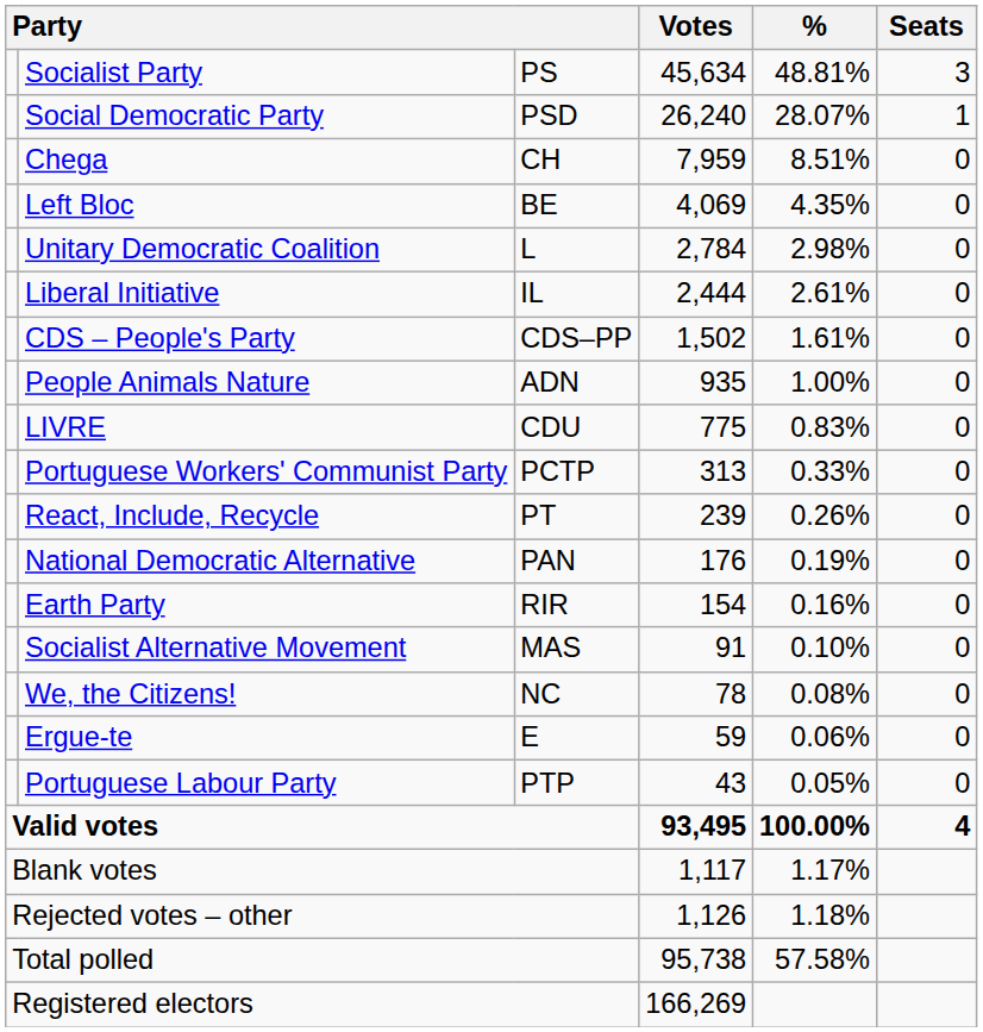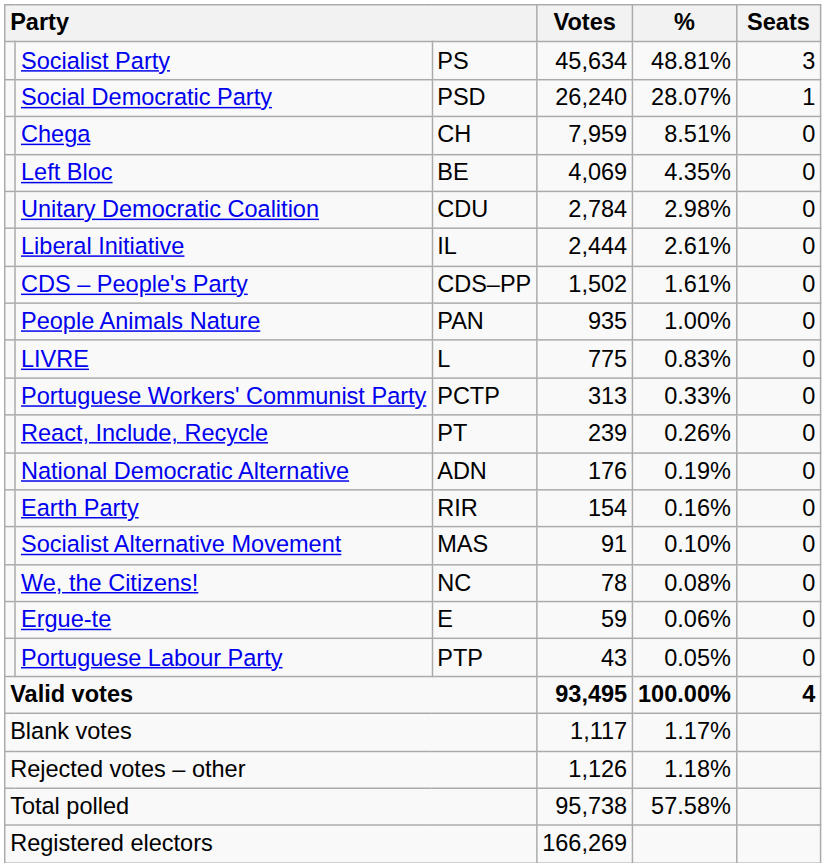 <table class="wikitable" border="1" style="text-align:right;">
 <tr>
 <th style="text-align:left;" colspan=3>Party</th>
 <th align=center width="50">Votes</th>
 <th align=center width="50">%</th>
 <th align=center width="50">Seats</th>
 </tr>
 <tr>
 <td></td>
 <td align=left><a href='#'>Socialist Party</a></td>
 <td align=left>PS</td>
 <td>45,634</td>
 <td>48.81%</td>
 <td>3</td>
 </tr>
 <tr>
 <td></td>
 <td align=left><a href='#'>Social Democratic Party</a></td>
 <td align=left>PSD</td>
 <td>26,240</td>
 <td>28.07%</td>
 <td>1</td>
 </tr>
 <tr>
 <td></td>
 <td align=left><a href='#'>Chega</a></td>
 <td align=left>CH</td>
 <td>7,959</td>
 <td>8.51%</td>
 <td>0</td>
 </tr>
 <tr>
 <td></td>
 <td align=left><a href='#'>Left Bloc</a></td>
 <td align=left>BE</td>
 <td>4,069</td>
 <td>4.35%</td>
 <td>0</td>
 </tr>
 <tr>
 <td></td>
 <td align=left style="white-space: nowrap;"><a href='#'>Unitary Democratic Coalition</a></td>
-<td align=left>L</td>
+<td align=left>CDU</td>
 <td>2,784</td>
 <td>2.98%</td>
 <td>0</td>
 </tr>
 <tr>
 <td></td>
 <td align=left><a href='#'>Liberal Initiative</a></td>
 <td align=left>IL</td>
 <td>2,444</td>
 <td>2.61%</td>
 <td>0</td>
 </tr>
 <tr>
 <td></td>
 <td align=left><a href='#'>CDS – People's Party</a></td>
 <td align=left style="white-space: nowrap;">CDS–PP</td>
 <td>1,502</td>
 <td>1.61%</td>
 <td>0</td>
 </tr>
 <tr>
 <td></td>
 <td align=left><a href='#'>People Animals Nature</a></td>
-<td align=left>ADN</td>
+<td align=left>PAN</td>
 <td>935</td>
 <td>1.00%</td>
 <td>0</td>
 </tr>
 <tr>
 <td></td>
 <td align=left><a href='#'>LIVRE</a></td>
-<td align=left>CDU</td>
+<td align=left>L</td>
 <td>775</td>
 <td>0.83%</td>
 <td>0</td>
 </tr>
 <tr>
 <td></td>
 <td align=left><a href='#'>Portuguese Workers' Communist Party</a></td>
 <td align=left>PCTP</td>
 <td>313</td>
 <td>0.33%</td>
 <td>0</td>
 </tr>
 <tr>
 <td></td>
 <td align=left><a href='#'>React, Include, Recycle</a></td>
 <td align=left>PT</td>
 <td>239</td>
 <td>0.26%</td>
 <td>0</td>
 </tr>
 <tr>
 <td></td>
 <td align=left><a href='#'>National Democratic Alternative</a></td>
-<td align=left>PAN</td>
+<td align=left>ADN</td>
 <td>176</td>
 <td>0.19%</td>
 <td>0</td>
 </tr>
 <tr>
 <td></td>
 <td align=left><a href='#'>Earth Party</a></td>
 <td align=left>RIR</td>
 <td>154</td>
 <td>0.16%</td>
 <td>0</td>
 </tr>
 <tr>
 <td></td>
 <td align=left><a href='#'>Socialist Alternative Movement</a></td>
 <td align=left>MAS</td>
 <td>91</td>
 <td>0.10%</td>
 <td>0</td>
 </tr>
 <tr>
 <td></td>
 <td align=left><a href='#'>We, the Citizens!</a></td>
 <td align=left>NC</td>
 <td>78</td>
 <td>0.08%</td>
 <td>0</td>
 </tr>
 <tr>
 <td></td>
 <td align=left><a href='#'>Ergue-te</a></td>
 <td align=left>E</td>
 <td>59</td>
 <td>0.06%</td>
 <td>0</td>
 </tr>
 <tr>
 <td></td>
 <td align=left><a href='#'>Portuguese Labour Party</a></td>
 <td align=left>PTP</td>
 <td>43</td>
 <td>0.05%</td>
 <td>0</td>
 </tr>
 <tr style="font-weight:bold">
 <td align=left colspan=3>Valid votes</td>
 <td>93,495</td>
 <td>100.00%</td>
 <td>4</td>
 </tr>
 <tr>
 <td align=left colspan=3>Blank votes</td>
 <td>1,117</td>
 <td>1.17%</td>
 <td></td>
 </tr>
 <tr>
 <td align=left colspan=3>Rejected votes – other</td>
 <td>1,126</td>
 <td>1.18%</td>
 <td></td>
 </tr>
 <tr>
 <td align=left colspan=3>Total polled</td>
 <td>95,738</td>
 <td>57.58%</td>
 <td></td>
 </tr>
 <tr>
 <td align=left colspan=3>Registered electors</td>
 <td>166,269</td>
 <td></td>
 <td></td>
 </tr>
 </table>
